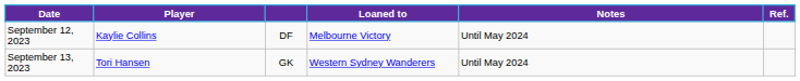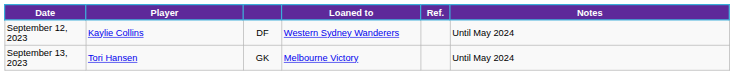 <table class="wikitable" style="text-align:left; font-size:95%;">
 <tr>
 <th style="background:#5E299A; color:white; border:2px solid #3aadd9; width:125px;">Date</th>
 <th style="background:#5E299A; color:white; border:2px solid #3aadd9; width:250px;">Player</th>
 <th style="background:#5E299A; color:white; border:2px solid #3aadd9; width:55px;"></th>
 <th style="background:#5E299A; color:white; border:2px solid #3aadd9; width:220px;">Loaned to</th>
+<th style="background:#5E299A; color:white; border:2px solid #3aadd9; width:40px;">Ref.</th>
 <th style="background:#5E299A; color:white; border:2px solid #3aadd9; width:450px;">Notes</th>
-<th style="background:#5E299A; color:white; border:2px solid #3aadd9; width:40px;">Ref.</th>
 </tr>
 <tr>
 <td>September 12, 2023</td>
 <td> <a href='#'>Kaylie Collins</a></td>
 <td style="text-align: center;">DF</td>
-<td> <a href='#'>Melbourne Victory</a></td>
+<td> <a href='#'>Western Sydney Wanderers</a></td>
+<td></td>
 <td>Until May 2024</td>
-<td></td>
 </tr>
 <tr>
 <td>September 13, 2023</td>
 <td> <a href='#'>Tori Hansen</a></td>
 <td style="text-align: center;">GK</td>
-<td> <a href='#'>Western Sydney Wanderers</a></td>
+<td> <a href='#'>Melbourne Victory</a></td>
+<td></td>
 <td>Until May 2024</td>
-<td></td>
 </tr>
 </table>
